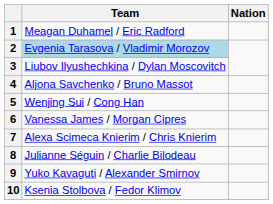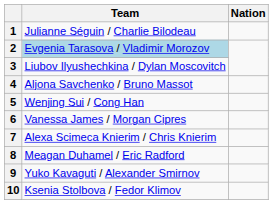 <table class="wikitable sortable" style="text-align:left">
 <tr>
 <th scope="col"></th>
 <th scope="col">Team</th>
 <th scope="col">Nation</th>
 </tr>
 <tr>
 <th scope="row">1</th>
-<td><a href='#'>Meagan Duhamel</a> / <a href='#'>Eric Radford</a></td>
+<td><a href='#'>Julianne Séguin</a> / <a href='#'>Charlie Bilodeau</a></td>
 <td></td>
 </tr>
 <tr>
 <th scope="row">2</th>
 <td style="background: lightblue;"><a href='#'>Evgenia Tarasova</a> / <a href='#'>Vladimir Morozov</a></td>
 <td rowspan="2"></td>
 </tr>
 <tr>
 <th scope="row">3</th>
 <td><a href='#'>Liubov Ilyushechkina</a> / <a href='#'>Dylan Moscovitch</a></td>
 </tr>
 <tr>
 <th scope="row">4</th>
 <td><a href='#'>Aljona Savchenko</a> / <a href='#'>Bruno Massot</a></td>
 <td></td>
 </tr>
 <tr>
 <th scope="row">5</th>
 <td><a href='#'>Wenjing Sui</a> / <a href='#'>Cong Han</a></td>
 <td></td>
 </tr>
 <tr>
 <th scope="row">6</th>
 <td><a href='#'>Vanessa James</a> / <a href='#'>Morgan Cipres</a></td>
 <td></td>
 </tr>
 <tr>
 <th scope="row">7</th>
 <td><a href='#'>Alexa Scimeca Knierim</a> / <a href='#'>Chris Knierim</a></td>
 <td></td>
 </tr>
 <tr>
 <th scope="row">8</th>
-<td><a href='#'>Julianne Séguin</a> / <a href='#'>Charlie Bilodeau</a></td>
+<td><a href='#'>Meagan Duhamel</a> / <a href='#'>Eric Radford</a></td>
 <td></td>
 </tr>
 <tr>
 <th scope="row">9</th>
 <td><a href='#'>Yuko Kavaguti</a> / <a href='#'>Alexander Smirnov</a></td>
 <td></td>
 </tr>
 <tr>
 <th scope="row">10</th>
 <td><a href='#'>Ksenia Stolbova</a> / <a href='#'>Fedor Klimov</a></td>
 <td></td>
 </tr>
 </table>
